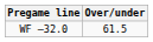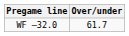 <table class="wikitable">
 <tr align="center">
 <th style=>Pregame line</th>
 <th style=>Over/under</th>
 </tr>
 <tr align="center">
 <td>WF –32.0</td>
-<td>61.5</td>
+<td>61.7</td>
 </tr>
 </table>
